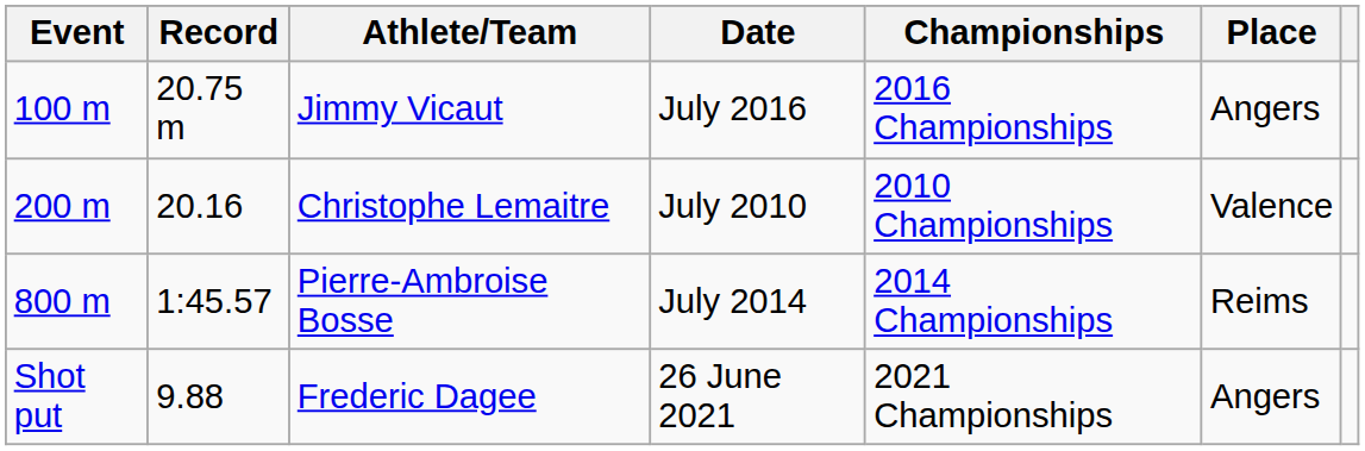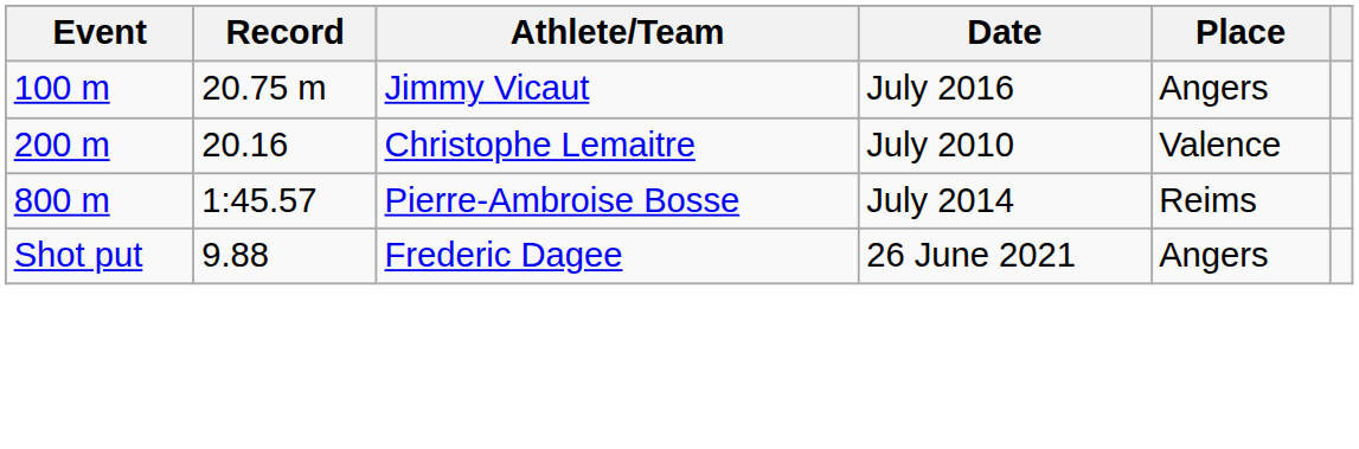 <table class="wikitable" style="font-size:98%; width: 98%;">
 <tr>
 <th>Event</th>
 <th>Record</th>
 <th>Athlete/Team</th>
 <th>Date</th>
-<th>Championships</th>
 <th>Place</th>
 <th></th>
 </tr>
 <tr>
 <td><a href='#'>100 m</a></td>
 <td>20.75 m</td>
 <td><a href='#'>Jimmy Vicaut</a></td>
 <td>July 2016</td>
-<td><a href='#'>2016 Championships</a></td>
 <td>Angers</td>
 <td></td>
 </tr>
 <tr>
 <td><a href='#'>200 m</a></td>
 <td>20.16</td>
 <td><a href='#'>Christophe Lemaitre</a></td>
 <td>July 2010</td>
-<td><a href='#'>2010 Championships</a></td>
 <td>Valence</td>
 <td></td>
 </tr>
 <tr>
 <td><a href='#'>800 m</a></td>
 <td>1:45.57</td>
 <td><a href='#'>Pierre-Ambroise Bosse</a></td>
 <td>July 2014</td>
-<td><a href='#'>2014 Championships</a></td>
 <td>Reims</td>
 <td></td>
 </tr>
 <tr>
 <td><a href='#'>Shot put</a></td>
 <td>9.88 </td>
 <td><a href='#'>Frederic Dagee</a></td>
 <td>26 June 2021</td>
-<td>2021 Championships</td>
 <td>Angers</td>
 <td></td>
 </tr>
 </table>
